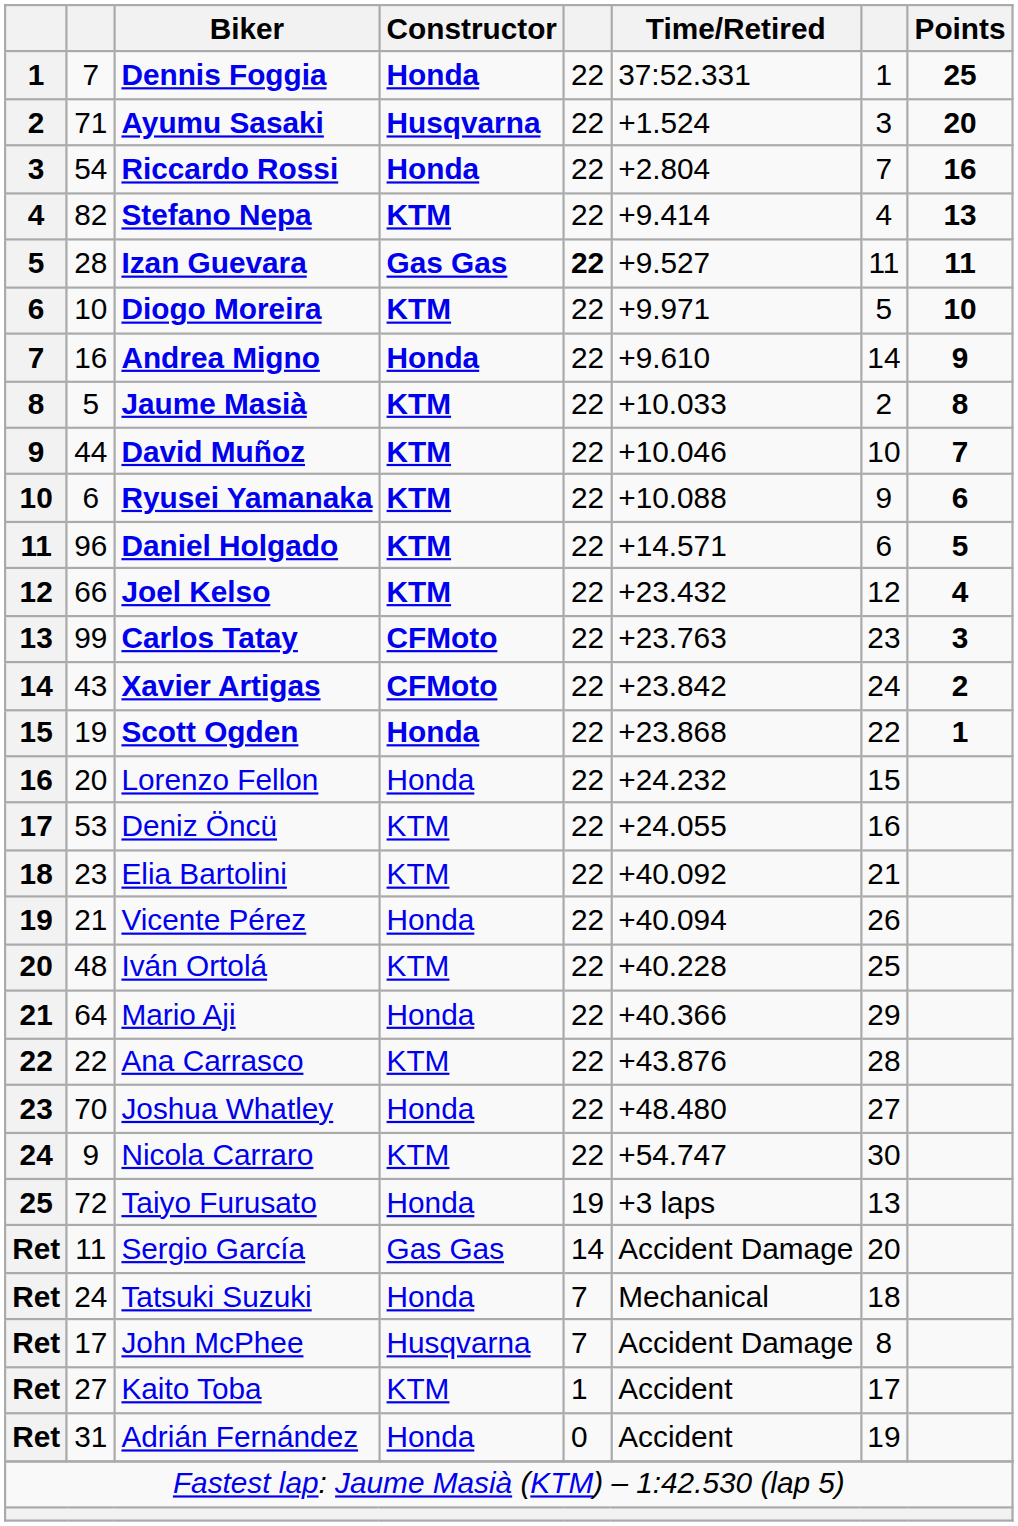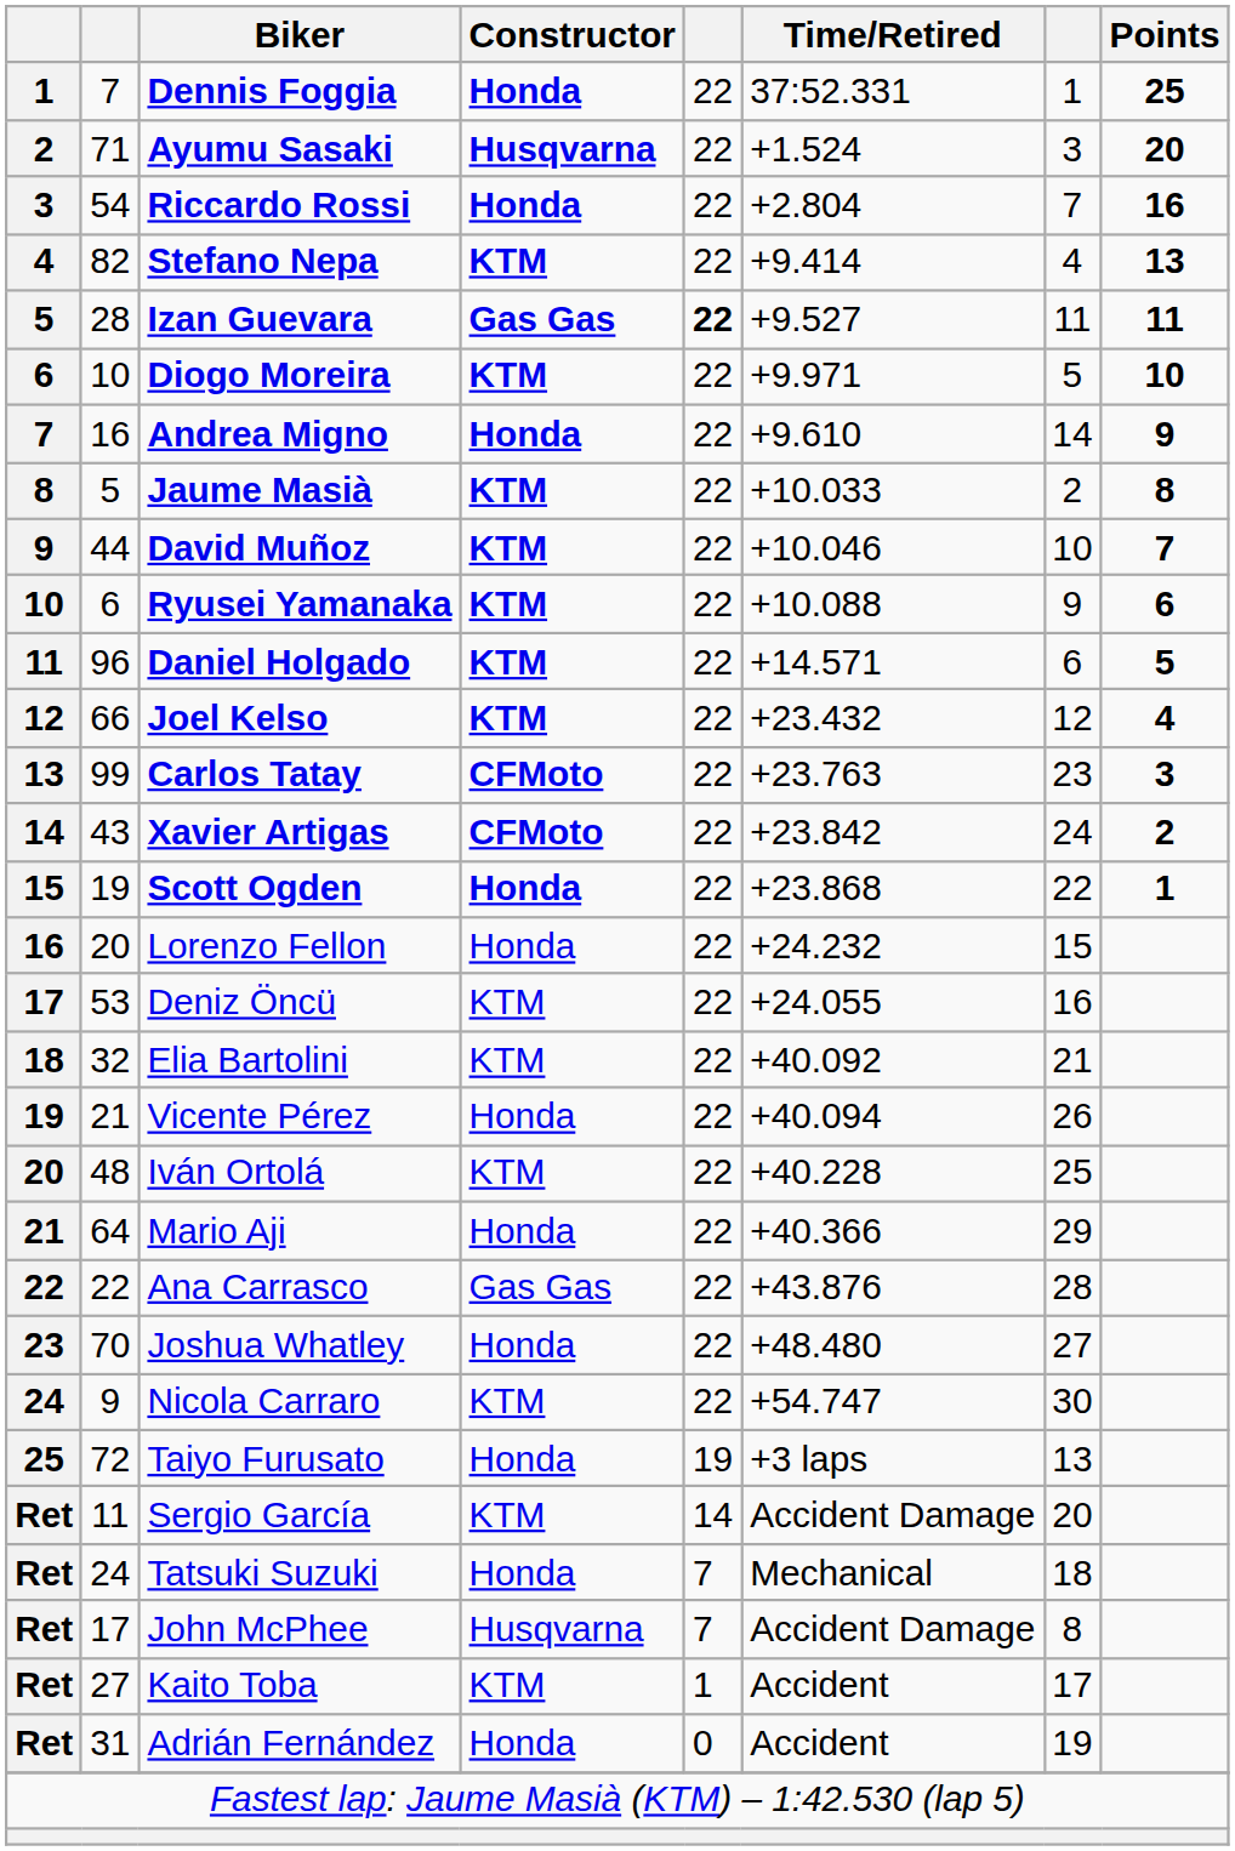 <table class="wikitable sortable" style="font-size: 85%;">
 <tr>
 <th scope="col"></th>
 <th scope="col"></th>
 <th scope="col">Biker</th>
 <th scope="col">Constructor</th>
 <th scope="col" class="unsortable"></th>
 <th scope="col" class="unsortable">Time/Retired</th>
 <th scope="col"></th>
 <th scope="col">Points</th>
 </tr>
 <tr>
 <th scope="row">1</th>
 <td align="center">7</td>
 <td> <strong><a href='#'>Dennis Foggia</a></strong></td>
 <td><strong><a href='#'>Honda</a></strong></td>
 <td>22</td>
 <td>37:52.331</td>
 <td align="center">1</td>
 <td align="center"><strong>25</strong></td>
 </tr>
 <tr>
 <th scope="row">2</th>
 <td align="center">71</td>
 <td> <strong><a href='#'>Ayumu Sasaki</a></strong></td>
 <td><strong><a href='#'>Husqvarna</a></strong></td>
 <td>22</td>
 <td>+1.524</td>
 <td align="center">3</td>
 <td align="center"><strong>20</strong></td>
 </tr>
 <tr>
 <th scope="row">3</th>
 <td align="center">54</td>
 <td> <strong><a href='#'>Riccardo Rossi</a></strong></td>
 <td><strong><a href='#'>Honda</a></strong></td>
 <td>22</td>
 <td>+2.804</td>
 <td align="center">7</td>
 <td align="center"><strong>16</strong></td>
 </tr>
 <tr>
 <th scope="row">4</th>
 <td align="center">82</td>
 <td> <strong><a href='#'>Stefano Nepa</a></strong></td>
 <td><strong><a href='#'>KTM</a></strong></td>
 <td>22</td>
 <td>+9.414</td>
 <td align="center">4</td>
 <td align="center"><strong>13</strong></td>
 </tr>
 <tr>
 <th scope="row">5</th>
 <td align="center">28</td>
 <td> <strong><a href='#'>Izan Guevara</a></strong></td>
 <td><strong><a href='#'>Gas Gas</a></strong></td>
 <td><strong>22</strong></td>
 <td>+9.527</td>
 <td align="center">11</td>
 <td align="center"><strong>11</strong></td>
 </tr>
 <tr>
 <th scope="row">6</th>
 <td align="center">10</td>
 <td> <strong><a href='#'>Diogo Moreira</a></strong></td>
 <td><strong><a href='#'>KTM</a></strong></td>
 <td>22</td>
 <td>+9.971</td>
 <td align="center">5</td>
 <td align="center"><strong>10</strong></td>
 </tr>
 <tr>
 <th scope="row">7</th>
 <td align="center">16</td>
 <td> <strong><a href='#'>Andrea Migno</a></strong></td>
 <td><strong><a href='#'>Honda</a></strong></td>
 <td>22</td>
 <td>+9.610</td>
 <td align="center">14</td>
 <td align="center"><strong>9</strong></td>
 </tr>
 <tr>
 <th scope="row">8</th>
 <td align="center">5</td>
 <td> <strong><a href='#'>Jaume Masià</a></strong></td>
 <td><strong><a href='#'>KTM</a></strong></td>
 <td>22</td>
 <td>+10.033</td>
 <td align="center">2</td>
 <td align="center"><strong>8</strong></td>
 </tr>
 <tr>
 <th scope="row">9</th>
 <td align="center">44</td>
 <td> <strong><a href='#'>David Muñoz</a></strong></td>
 <td><strong><a href='#'>KTM</a></strong></td>
 <td>22</td>
 <td>+10.046</td>
 <td align="center">10</td>
 <td align="center"><strong>7</strong></td>
 </tr>
 <tr>
 <th scope="row">10</th>
 <td align="center">6</td>
 <td> <strong><a href='#'>Ryusei Yamanaka</a></strong></td>
 <td><strong><a href='#'>KTM</a></strong></td>
 <td>22</td>
 <td>+10.088</td>
 <td align="center">9</td>
 <td align="center"><strong>6</strong></td>
 </tr>
 <tr>
 <th scope="row">11</th>
 <td align="center">96</td>
 <td> <strong><a href='#'>Daniel Holgado</a></strong></td>
 <td><strong><a href='#'>KTM</a></strong></td>
 <td>22</td>
 <td>+14.571</td>
 <td align="center">6</td>
 <td align="center"><strong>5</strong></td>
 </tr>
 <tr>
 <th scope="row">12</th>
 <td align="center">66</td>
 <td> <strong><a href='#'>Joel Kelso</a></strong></td>
 <td><strong><a href='#'>KTM</a></strong></td>
 <td>22</td>
 <td>+23.432</td>
 <td align="center">12</td>
 <td align="center"><strong>4</strong></td>
 </tr>
 <tr>
 <th scope="row">13</th>
 <td align="center">99</td>
 <td> <strong><a href='#'>Carlos Tatay</a></strong></td>
 <td><strong><a href='#'>CFMoto</a></strong></td>
 <td>22</td>
 <td>+23.763</td>
 <td align="center">23</td>
 <td align="center"><strong>3</strong></td>
 </tr>
 <tr>
 <th scope="row">14</th>
 <td align="center">43</td>
 <td> <strong><a href='#'>Xavier Artigas</a></strong></td>
 <td><strong><a href='#'>CFMoto</a></strong></td>
 <td>22</td>
 <td>+23.842</td>
 <td align="center">24</td>
 <td align="center"><strong>2</strong></td>
 </tr>
 <tr>
 <th scope="row">15</th>
 <td align="center">19</td>
 <td> <strong><a href='#'>Scott Ogden</a></strong></td>
 <td><strong><a href='#'>Honda</a></strong></td>
 <td>22</td>
 <td>+23.868</td>
 <td align="center">22</td>
 <td align="center"><strong>1</strong></td>
 </tr>
 <tr>
 <th scope="row">16</th>
 <td align="center">20</td>
 <td> <a href='#'>Lorenzo Fellon</a></td>
 <td><a href='#'>Honda</a></td>
 <td>22</td>
 <td>+24.232</td>
 <td align="center">15</td>
 <td></td>
 </tr>
 <tr>
 <th scope="row">17</th>
 <td align="center">53</td>
 <td> <a href='#'>Deniz Öncü</a></td>
 <td><a href='#'>KTM</a></td>
 <td>22</td>
 <td>+24.055</td>
 <td align="center">16</td>
 <td></td>
 </tr>
 <tr>
 <th scope="row">18</th>
-<td align="center">23</td>
+<td align="center">32</td>
 <td> <a href='#'>Elia Bartolini</a></td>
 <td><a href='#'>KTM</a></td>
 <td>22</td>
 <td>+40.092</td>
 <td align="center">21</td>
 <td></td>
 </tr>
 <tr>
 <th scope="row">19</th>
 <td align="center">21</td>
 <td> <a href='#'>Vicente Pérez</a></td>
 <td><a href='#'>Honda</a></td>
 <td>22</td>
 <td>+40.094</td>
 <td align="center">26</td>
 <td></td>
 </tr>
 <tr>
 <th scope="row">20</th>
 <td align="center">48</td>
 <td> <a href='#'>Iván Ortolá</a></td>
 <td><a href='#'>KTM</a></td>
 <td>22</td>
 <td>+40.228</td>
 <td align="center">25</td>
 <td></td>
 </tr>
 <tr>
 <th scope="row">21</th>
 <td align="center">64</td>
 <td> <a href='#'>Mario Aji</a></td>
 <td><a href='#'>Honda</a></td>
 <td>22</td>
 <td>+40.366</td>
 <td align="center">29</td>
 <td></td>
 </tr>
 <tr>
 <th scope="row">22</th>
 <td align="center">22</td>
 <td> <a href='#'>Ana Carrasco</a></td>
-<td><a href='#'>KTM</a></td>
+<td><a href='#'>Gas Gas</a></td>
 <td>22</td>
 <td>+43.876</td>
 <td align="center">28</td>
 <td></td>
 </tr>
 <tr>
 <th scope="row">23</th>
 <td align="center">70</td>
 <td> <a href='#'>Joshua Whatley</a></td>
 <td><a href='#'>Honda</a></td>
 <td>22</td>
 <td>+48.480</td>
 <td align="center">27</td>
 <td></td>
 </tr>
 <tr>
 <th scope="row">24</th>
 <td align="center">9</td>
 <td> <a href='#'>Nicola Carraro</a></td>
 <td><a href='#'>KTM</a></td>
 <td>22</td>
 <td>+54.747</td>
 <td align="center">30</td>
 <td></td>
 </tr>
 <tr>
 <th scope="row">25</th>
 <td align="center">72</td>
 <td> <a href='#'>Taiyo Furusato</a></td>
 <td><a href='#'>Honda</a></td>
 <td>19</td>
 <td>+3 laps</td>
 <td align="center">13</td>
 <td></td>
 </tr>
 <tr>
 <th scope="row">Ret</th>
 <td align="center">11</td>
 <td> <a href='#'>Sergio García</a></td>
-<td><a href='#'>Gas Gas</a></td>
+<td><a href='#'>KTM</a></td>
 <td>14</td>
 <td>Accident Damage</td>
 <td align="center">20</td>
 <td></td>
 </tr>
 <tr>
 <th scope="row">Ret</th>
 <td align="center">24</td>
 <td> <a href='#'>Tatsuki Suzuki</a></td>
 <td><a href='#'>Honda</a></td>
 <td>7</td>
 <td>Mechanical</td>
 <td align="center">18</td>
 <td></td>
 </tr>
 <tr>
 <th scope="row">Ret</th>
 <td align="center">17</td>
 <td> <a href='#'>John McPhee</a></td>
 <td><a href='#'>Husqvarna</a></td>
 <td>7</td>
 <td>Accident Damage</td>
 <td align="center">8</td>
 <td></td>
 </tr>
 <tr>
 <th scope="row">Ret</th>
 <td align="center">27</td>
 <td> <a href='#'>Kaito Toba</a></td>
 <td><a href='#'>KTM</a></td>
 <td>1</td>
 <td>Accident</td>
 <td align="center">17</td>
 <td align="center"></td>
 </tr>
 <tr>
 <th scope="row">Ret</th>
 <td align="center">31</td>
 <td> <a href='#'>Adrián Fernández</a></td>
 <td><a href='#'>Honda</a></td>
 <td>0</td>
 <td>Accident</td>
 <td align="center">19</td>
 <td></td>
 </tr>
 <tr>
 </tr>
 <tr class="sortbottom">
 <td colspan="8" style="text-align:center"><em><a href='#'>Fastest lap</a>:  <a href='#'>Jaume Masià</a> (<a href='#'>KTM</a>) – 1:42.530 (lap 5)</em></td>
 </tr>
 <tr>
 <th colspan=8></th>
 </tr>
 </table>
